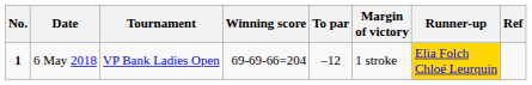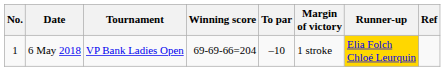 <table class="wikitable" style="font-size:95%;">
 <tr>
 <th>No.</th>
 <th>Date</th>
 <th>Tournament</th>
 <th>Winning score</th>
 <th>To par</th>
 <th>Margin<br>of victory</th>
 <th>Runner-up</th>
 <th>Ref</th>
 </tr>
 <tr>
-<td align=center><strong>1</strong></td>
+<td align=center>1</td>
 <td align=right>6 May <a href='#'>2018</a></td>
 <td><a href='#'>VP Bank Ladies Open</a></td>
 <td align=right>69-69-66=204</td>
-<td align=center>–12</td>
+<td align=center>–10</td>
 <td>1 stroke</td>
 <td style="background: gold;"> <a href='#'>Elia Folch</a><br> <a href='#'>Chloé Leurquin</a></td>
 <td></td>
 </tr>
 </table>
